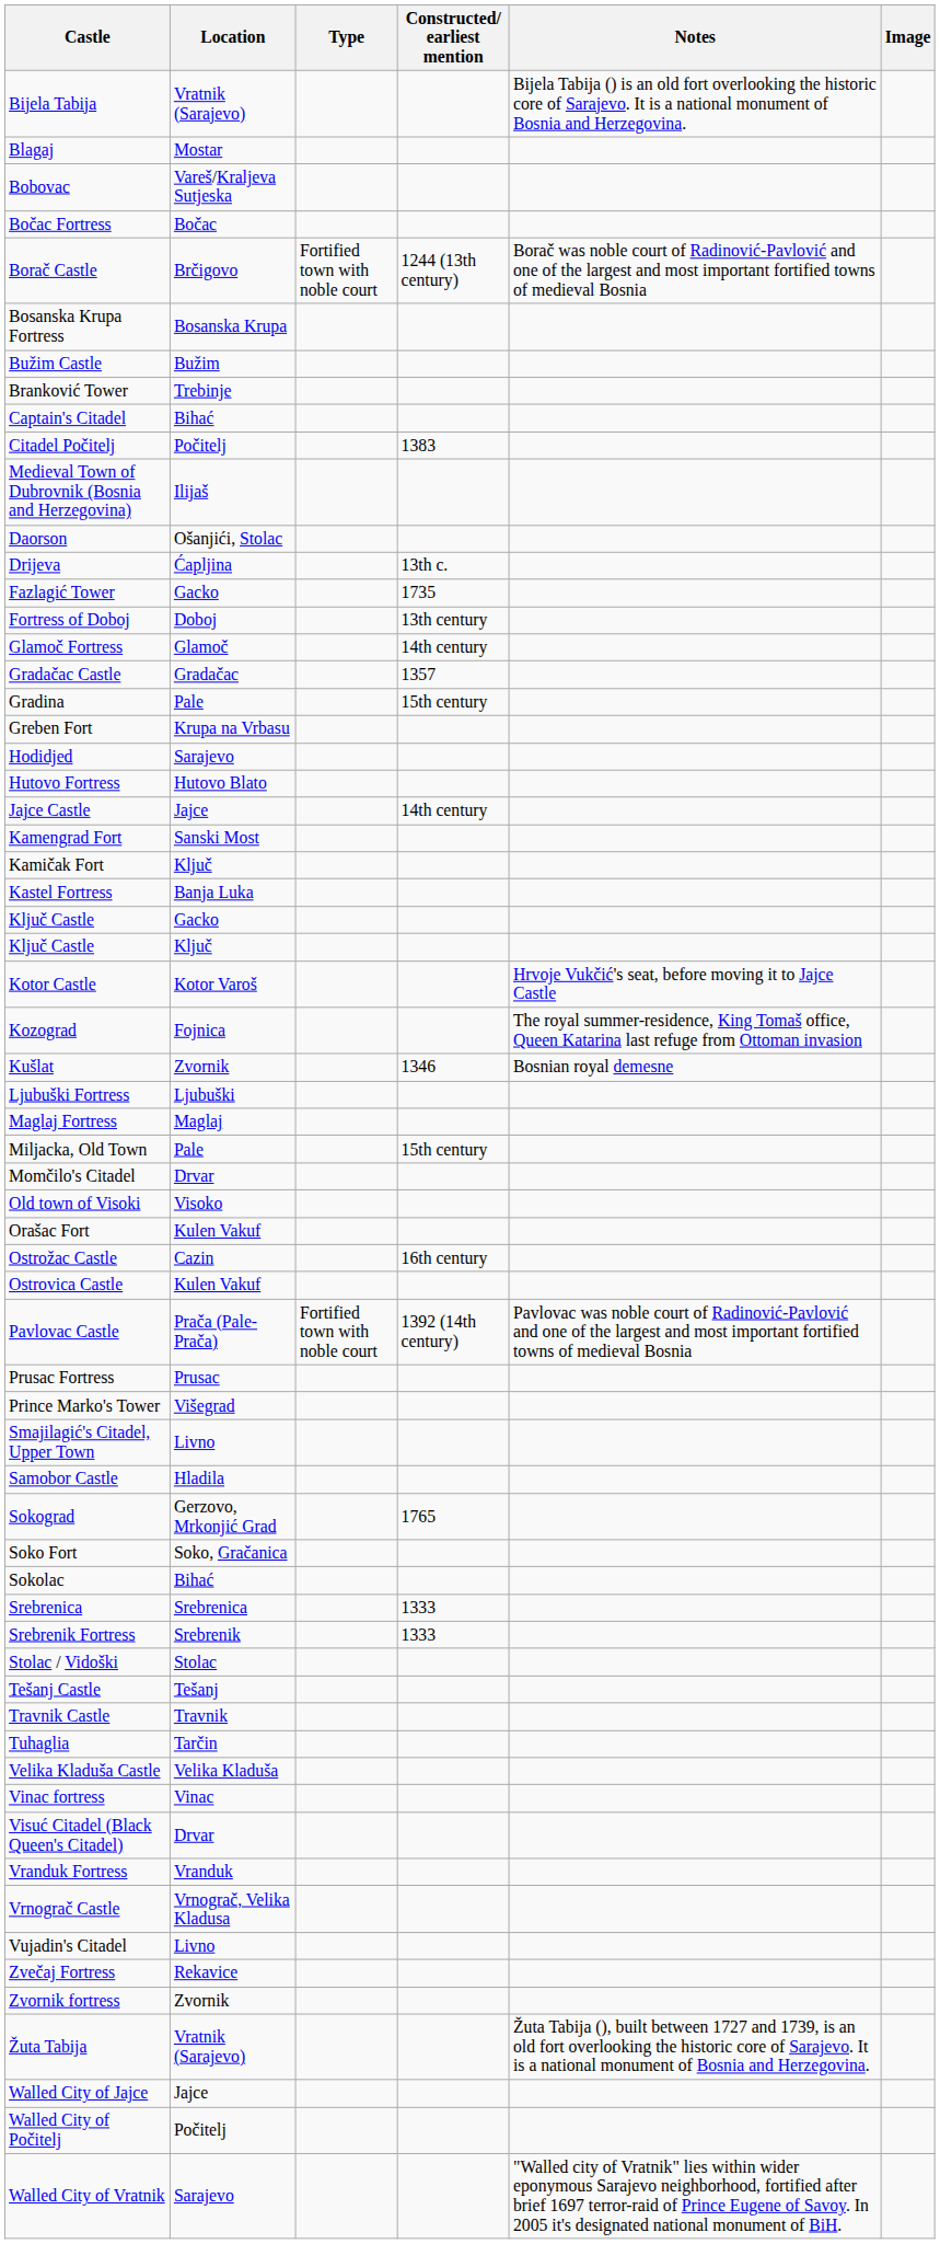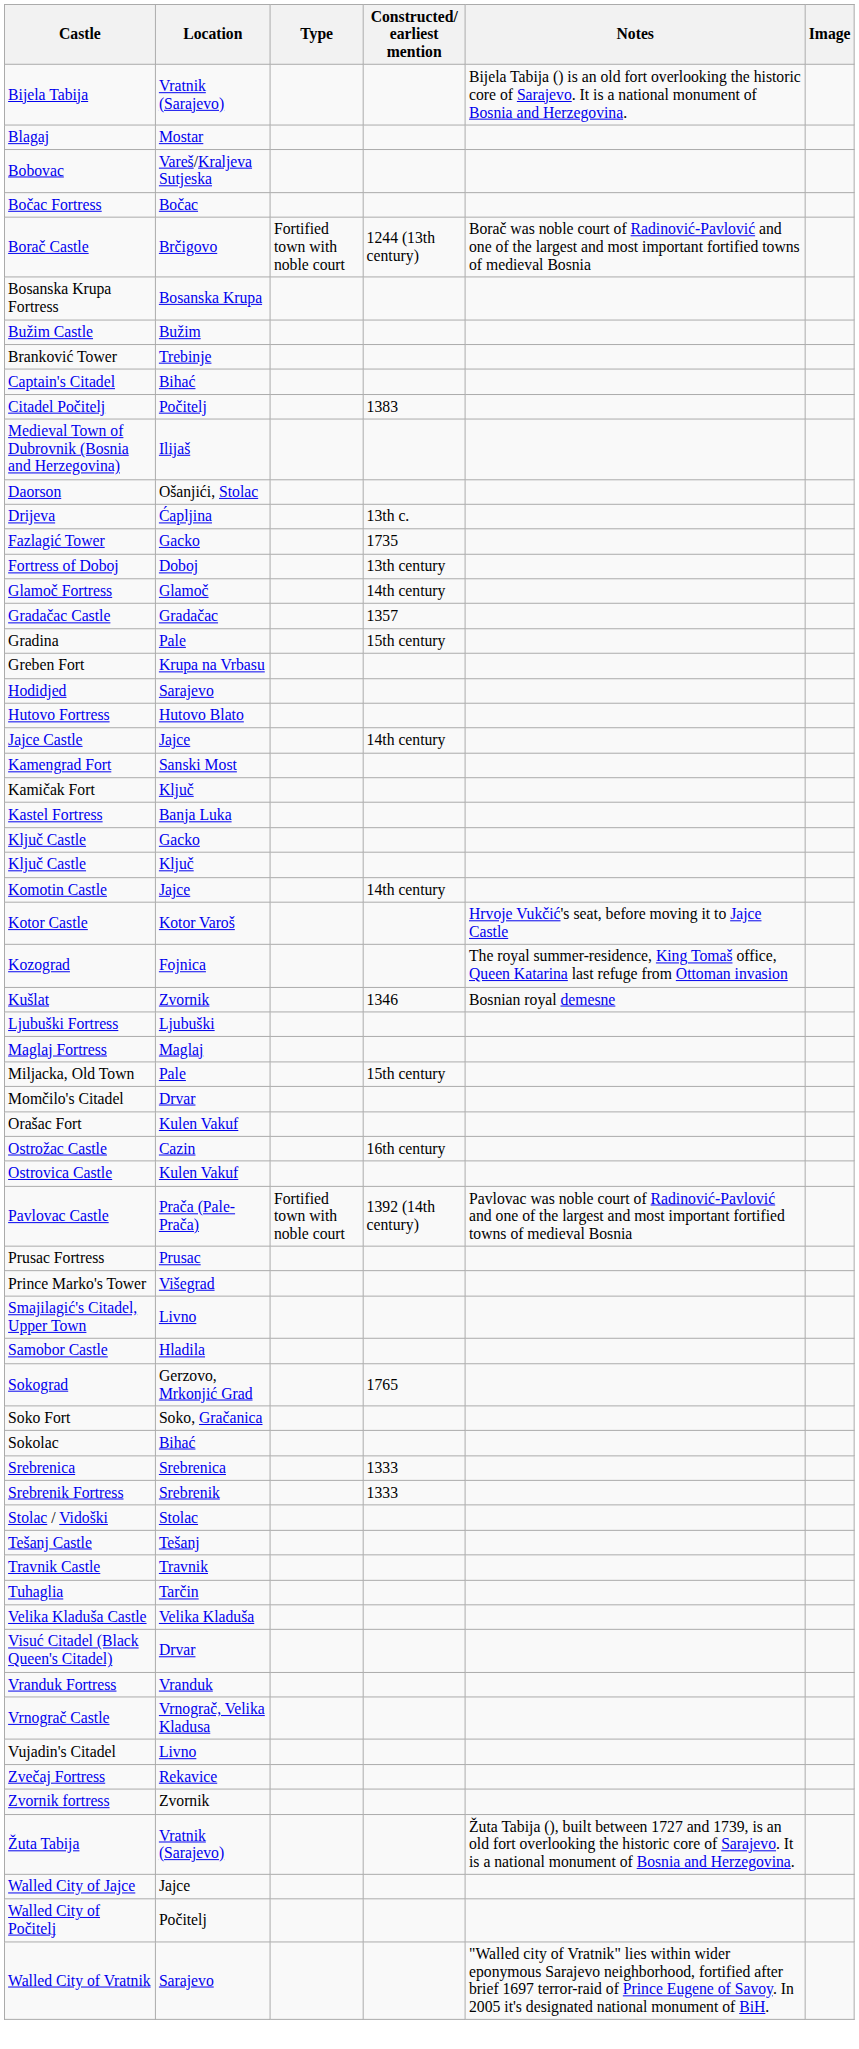 <table class="wikitable sortable">
 <tr>
 <th>Castle</th>
 <th>Location</th>
 <th>Type</th>
 <th>Constructed/<br>earliest mention</th>
 <th class="unsortable">Notes</th>
 <th class="unsortable">Image</th>
 </tr>
 <tr>
 <td><a href='#'>Bijela Tabija</a></td>
 <td><a href='#'>Vratnik (Sarajevo)</a></td>
 <td></td>
 <td></td>
 <td>Bijela Tabija () is an old fort overlooking the historic core of <a href='#'>Sarajevo</a>. It is a national monument of <a href='#'>Bosnia and Herzegovina</a>.</td>
 <td></td>
 </tr>
 <tr>
 <td><a href='#'>Blagaj</a></td>
 <td><a href='#'>Mostar</a></td>
 <td></td>
 <td></td>
 <td></td>
 <td></td>
 </tr>
 <tr>
 <td><a href='#'>Bobovac</a></td>
 <td><a href='#'>Vareš</a>/<a href='#'>Kraljeva Sutjeska</a></td>
 <td></td>
 <td></td>
 <td></td>
 <td></td>
 </tr>
 <tr>
 <td><a href='#'>Bočac Fortress</a></td>
 <td><a href='#'>Bočac</a></td>
 <td></td>
 <td></td>
 <td></td>
 <td></td>
 </tr>
 <tr>
 <td><a href='#'>Borač Castle</a></td>
 <td><a href='#'>Brčigovo</a></td>
 <td>Fortified town with noble court</td>
 <td>1244 (13th century)</td>
 <td>Borač was noble court of <a href='#'>Radinović-Pavlović</a> and one of the largest and most important fortified towns of medieval Bosnia</td>
 <td></td>
 </tr>
 <tr>
 <td>Bosanska Krupa Fortress</td>
 <td><a href='#'>Bosanska Krupa</a></td>
 <td></td>
 <td></td>
 <td></td>
 <td></td>
 </tr>
 <tr>
 <td><a href='#'>Bužim Castle</a></td>
 <td><a href='#'>Bužim</a></td>
 <td></td>
 <td></td>
 <td></td>
 <td></td>
 </tr>
 <tr>
 <td>Branković Tower</td>
 <td><a href='#'>Trebinje</a></td>
 <td></td>
 <td></td>
 <td></td>
 <td></td>
 </tr>
 <tr>
 <td><a href='#'>Captain's Citadel</a></td>
 <td><a href='#'>Bihać</a></td>
 <td></td>
 <td></td>
 <td></td>
 <td></td>
 </tr>
 <tr>
 <td><a href='#'>Citadel Počitelj</a></td>
 <td><a href='#'>Počitelj</a></td>
 <td></td>
 <td>1383</td>
 <td></td>
 <td></td>
 </tr>
 <tr>
 <td><a href='#'>Medieval Town of Dubrovnik (Bosnia and Herzegovina)</a></td>
 <td><a href='#'>Ilijaš</a></td>
 <td></td>
 <td></td>
 <td></td>
 <td></td>
 </tr>
 <tr>
 <td><a href='#'>Daorson</a></td>
 <td>Ošanjići, <a href='#'>Stolac</a></td>
 <td></td>
 <td></td>
 <td></td>
 <td></td>
 </tr>
 <tr>
 <td><a href='#'>Drijeva</a></td>
 <td><a href='#'>Ćapljina</a></td>
 <td></td>
 <td>13th c.</td>
 <td></td>
 <td></td>
 </tr>
 <tr>
 <td><a href='#'>Fazlagić Tower</a></td>
 <td><a href='#'>Gacko</a></td>
 <td></td>
 <td>1735</td>
 <td></td>
 <td></td>
 </tr>
 <tr>
 <td><a href='#'>Fortress of Doboj</a></td>
 <td><a href='#'>Doboj</a></td>
 <td></td>
 <td>13th century</td>
 <td></td>
 <td></td>
 </tr>
 <tr>
 <td><a href='#'>Glamoč Fortress</a></td>
 <td><a href='#'>Glamoč</a></td>
 <td></td>
 <td>14th century</td>
 <td></td>
 <td></td>
 </tr>
 <tr>
 <td><a href='#'>Gradačac Castle</a></td>
 <td><a href='#'>Gradačac</a></td>
 <td></td>
 <td>1357</td>
 <td></td>
 <td></td>
 </tr>
 <tr>
 <td>Gradina</td>
 <td><a href='#'>Pale</a></td>
 <td></td>
 <td>15th century</td>
 <td></td>
 <td></td>
 </tr>
 <tr>
 <td>Greben Fort</td>
 <td><a href='#'>Krupa na Vrbasu</a></td>
 <td></td>
 <td></td>
 <td></td>
 <td></td>
 </tr>
 <tr>
 <td><a href='#'>Hodidjed</a></td>
 <td><a href='#'>Sarajevo</a></td>
 <td></td>
 <td></td>
 <td></td>
 </tr>
 <tr>
 <td><a href='#'>Hutovo Fortress</a></td>
 <td><a href='#'>Hutovo Blato</a></td>
 <td></td>
 <td></td>
 <td></td>
 <td></td>
 </tr>
 <tr>
 <td><a href='#'>Jajce Castle</a></td>
 <td><a href='#'>Jajce</a></td>
 <td></td>
 <td>14th century</td>
 <td></td>
 <td></td>
 </tr>
 <tr>
 <td><a href='#'>Kamengrad Fort</a></td>
 <td><a href='#'>Sanski Most</a></td>
 <td></td>
 <td></td>
 <td></td>
 <td></td>
 </tr>
 <tr>
 <td>Kamičak Fort</td>
 <td><a href='#'>Ključ</a></td>
 <td></td>
 <td></td>
 <td></td>
 <td></td>
 </tr>
 <tr>
 <td><a href='#'>Kastel Fortress</a></td>
 <td><a href='#'>Banja Luka</a></td>
 <td></td>
 <td></td>
 <td></td>
 <td></td>
 </tr>
 <tr>
 <td><a href='#'>Ključ Castle</a></td>
 <td><a href='#'>Gacko</a></td>
 <td></td>
 <td></td>
 <td></td>
 <td></td>
 </tr>
 <tr>
 <td><a href='#'>Ključ Castle</a></td>
 <td><a href='#'>Ključ</a></td>
 <td></td>
 <td></td>
 <td></td>
 <td></td>
 </tr>
 <tr>
+<td><a href='#'>Komotin Castle</a></td>
+<td><a href='#'>Jajce</a></td>
+<td></td>
+<td>14th century</td>
+<td></td>
+<td></td>
+</tr>
+<tr>
 <td><a href='#'>Kotor Castle</a></td>
 <td><a href='#'>Kotor Varoš</a></td>
 <td></td>
 <td></td>
 <td><a href='#'>Hrvoje Vukčić</a>'s seat, before moving it to <a href='#'>Jajce Castle</a></td>
 <td></td>
 </tr>
 <tr>
 <td><a href='#'>Kozograd</a></td>
 <td><a href='#'>Fojnica</a></td>
 <td></td>
 <td></td>
 <td>The royal summer-residence, <a href='#'>King Tomaš</a> office, <a href='#'>Queen Katarina</a> last refuge from <a href='#'>Ottoman invasion</a></td>
 <td></td>
 </tr>
 <tr>
 <td><a href='#'>Kušlat</a></td>
 <td><a href='#'>Zvornik</a></td>
 <td></td>
 <td>1346</td>
 <td>Bosnian royal <a href='#'>demesne</a></td>
 <td></td>
 </tr>
 <tr>
 <td><a href='#'>Ljubuški Fortress</a></td>
 <td><a href='#'>Ljubuški</a></td>
 <td></td>
 <td></td>
 <td></td>
 <td></td>
 </tr>
 <tr>
 <td><a href='#'>Maglaj Fortress</a></td>
 <td><a href='#'>Maglaj</a></td>
 <td></td>
 <td></td>
 <td></td>
 <td></td>
 </tr>
 <tr>
 <td>Miljacka, Old Town</td>
 <td><a href='#'>Pale</a></td>
 <td></td>
 <td>15th century</td>
 <td></td>
 <td></td>
 </tr>
 <tr>
 <td>Momčilo's Citadel</td>
 <td><a href='#'>Drvar</a></td>
-<td></td>
-<td></td>
-<td></td>
-<td></td>
-</tr>
-<tr>
-<td><a href='#'>Old town of Visoki</a></td>
-<td><a href='#'>Visoko</a></td>
 <td></td>
 <td></td>
 <td></td>
 <td></td>
 </tr>
 <tr>
 <td>Orašac Fort</td>
 <td><a href='#'>Kulen Vakuf</a></td>
 <td></td>
 <td></td>
 <td></td>
 <td></td>
 </tr>
 <tr>
 <td><a href='#'>Ostrožac Castle</a></td>
 <td><a href='#'>Cazin</a></td>
 <td></td>
 <td>16th century</td>
 <td></td>
 <td></td>
 </tr>
 <tr>
 <td><a href='#'>Ostrovica Castle</a></td>
 <td><a href='#'>Kulen Vakuf</a></td>
 <td></td>
 <td></td>
 <td></td>
 <td></td>
 </tr>
 <tr>
 <td><a href='#'>Pavlovac Castle</a></td>
 <td><a href='#'>Prača (Pale-Prača)</a></td>
 <td>Fortified town with noble court</td>
 <td>1392 (14th century)</td>
 <td>Pavlovac was noble court of <a href='#'>Radinović-Pavlović</a> and one of the largest and most important fortified towns of medieval Bosnia</td>
 <td></td>
 </tr>
 <tr>
 <td>Prusac Fortress</td>
 <td><a href='#'>Prusac</a></td>
 <td></td>
 <td></td>
 <td></td>
 <td></td>
 </tr>
 <tr>
 <td>Prince Marko's Tower</td>
 <td><a href='#'>Višegrad</a></td>
 <td></td>
 <td></td>
 <td></td>
 <td></td>
 </tr>
 <tr>
 <td><a href='#'>Smajilagić's Citadel, Upper Town</a></td>
 <td><a href='#'>Livno</a></td>
 <td></td>
 <td></td>
 <td></td>
 <td></td>
 </tr>
 <tr>
 <td><a href='#'>Samobor Castle</a></td>
 <td><a href='#'>Hladila</a></td>
 <td></td>
 <td></td>
 <td></td>
 <td><br></td>
 </tr>
 <tr>
 <td><a href='#'>Sokograd</a></td>
 <td>Gerzovo, <a href='#'>Mrkonjić Grad</a></td>
 <td></td>
 <td>1765</td>
 <td></td>
 <td></td>
 </tr>
 <tr>
 <td>Soko Fort</td>
 <td>Soko, <a href='#'>Gračanica</a></td>
 <td></td>
 <td></td>
 <td></td>
 <td></td>
 </tr>
 <tr>
 <td>Sokolac</td>
 <td><a href='#'>Bihać</a></td>
 <td></td>
 <td></td>
 <td></td>
 <td></td>
 </tr>
 <tr>
 <td><a href='#'>Srebrenica</a></td>
 <td><a href='#'>Srebrenica</a></td>
 <td></td>
 <td>1333</td>
 <td></td>
 <td></td>
 </tr>
 <tr>
 <td><a href='#'>Srebrenik Fortress</a></td>
 <td><a href='#'>Srebrenik</a></td>
 <td></td>
 <td>1333</td>
 <td></td>
 <td></td>
 </tr>
 <tr>
 <td><a href='#'>Stolac</a> / <a href='#'>Vidoški</a></td>
 <td><a href='#'>Stolac</a></td>
 <td></td>
 <td></td>
 <td></td>
 <td></td>
 </tr>
 <tr>
 <td><a href='#'>Tešanj Castle</a></td>
 <td><a href='#'>Tešanj</a></td>
 <td></td>
 <td></td>
 <td></td>
 <td></td>
 </tr>
 <tr>
 <td><a href='#'>Travnik Castle</a></td>
 <td><a href='#'>Travnik</a></td>
 <td></td>
 <td></td>
 <td></td>
 <td></td>
 </tr>
 <tr>
 <td><a href='#'>Tuhaglia</a></td>
 <td><a href='#'>Tarčin</a></td>
 <td></td>
 <td></td>
 <td></td>
 <td></td>
 </tr>
 <tr>
 <td><a href='#'>Velika Kladuša Castle</a></td>
 <td><a href='#'>Velika Kladuša</a></td>
 <td></td>
 <td></td>
 <td></td>
 <td></td>
 </tr>
 <tr>
-<td><a href='#'>Vinac fortress</a></td>
-<td><a href='#'>Vinac</a></td>
-<td></td>
-<td></td>
-<td></td>
-<td></td>
-</tr>
-<tr>
 <td><a href='#'>Visuć Citadel (Black Queen's Citadel)</a></td>
 <td><a href='#'>Drvar</a></td>
 <td></td>
 <td></td>
 <td></td>
 <td></td>
 </tr>
 <tr>
 <td><a href='#'>Vranduk Fortress</a></td>
 <td><a href='#'>Vranduk</a></td>
 <td></td>
 <td></td>
 <td></td>
 <td></td>
 </tr>
 <tr>
 <td><a href='#'>Vrnograč Castle</a></td>
 <td><a href='#'>Vrnograč, Velika Kladusa</a></td>
 <td></td>
 <td></td>
 <td></td>
 <td></td>
 </tr>
 <tr>
 <td>Vujadin's Citadel</td>
 <td><a href='#'>Livno</a></td>
 <td></td>
 <td></td>
 <td></td>
 <td></td>
 </tr>
 <tr>
 <td><a href='#'>Zvečaj Fortress</a></td>
 <td><a href='#'>Rekavice</a></td>
 <td></td>
 <td></td>
 <td></td>
 <td></td>
 </tr>
 <tr>
 <td><a href='#'>Zvornik fortress</a></td>
 <td>Zvornik</td>
 <td></td>
 <td></td>
 <td></td>
 <td></td>
 </tr>
 <tr>
 <td><a href='#'>Žuta Tabija</a></td>
 <td><a href='#'>Vratnik (Sarajevo)</a></td>
 <td></td>
 <td></td>
 <td>Žuta Tabija (), built between 1727 and 1739, is an old fort overlooking the historic core of <a href='#'>Sarajevo</a>. It is a national monument of <a href='#'>Bosnia and Herzegovina</a>.</td>
 <td></td>
 </tr>
 <tr>
 <td><a href='#'>Walled City of Jajce</a></td>
 <td>Jajce</td>
 <td></td>
 <td></td>
 <td></td>
 <td></td>
 </tr>
 <tr>
 <td><a href='#'>Walled City of Počitelj</a></td>
 <td>Počitelj</td>
 <td></td>
 <td></td>
 <td></td>
 <td></td>
 </tr>
 <tr>
 <td><a href='#'>Walled City of Vratnik</a></td>
 <td><a href='#'>Sarajevo</a></td>
 <td></td>
 <td></td>
 <td>"Walled city of Vratnik" lies within wider eponymous Sarajevo neighborhood, fortified after brief 1697 terror-raid of <a href='#'>Prince Eugene of Savoy</a>. In 2005 it's designated national monument of <a href='#'>BiH</a>.</td>
 <td></td>
 </tr>
 </table>
